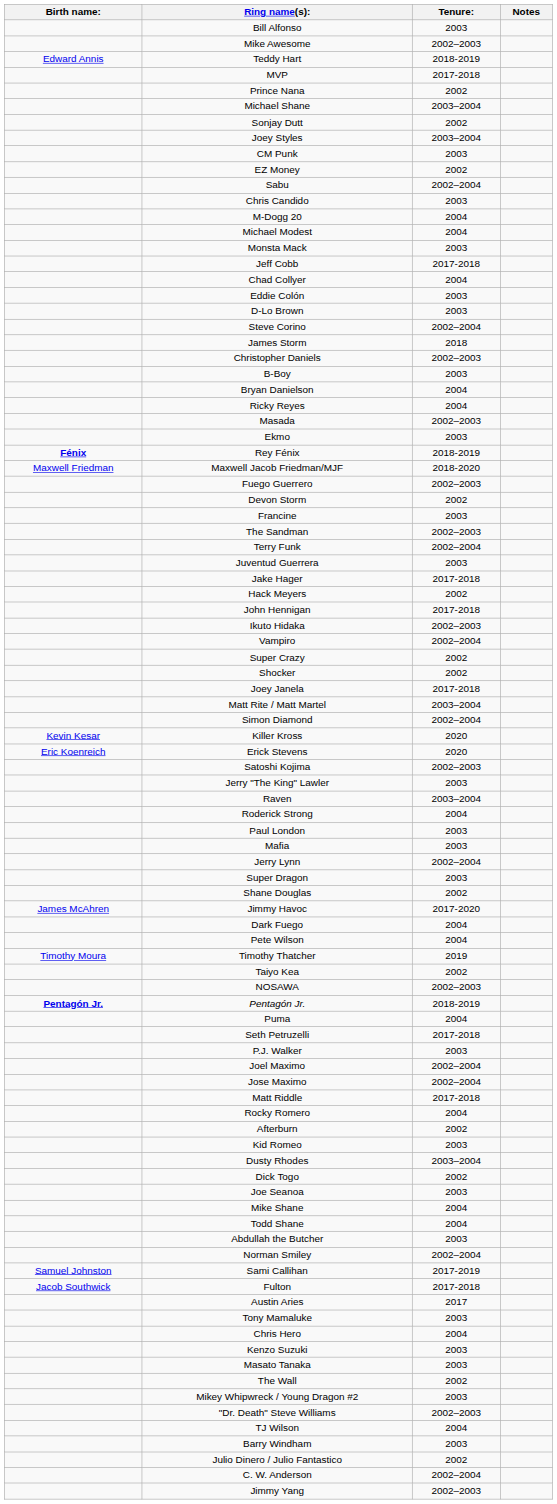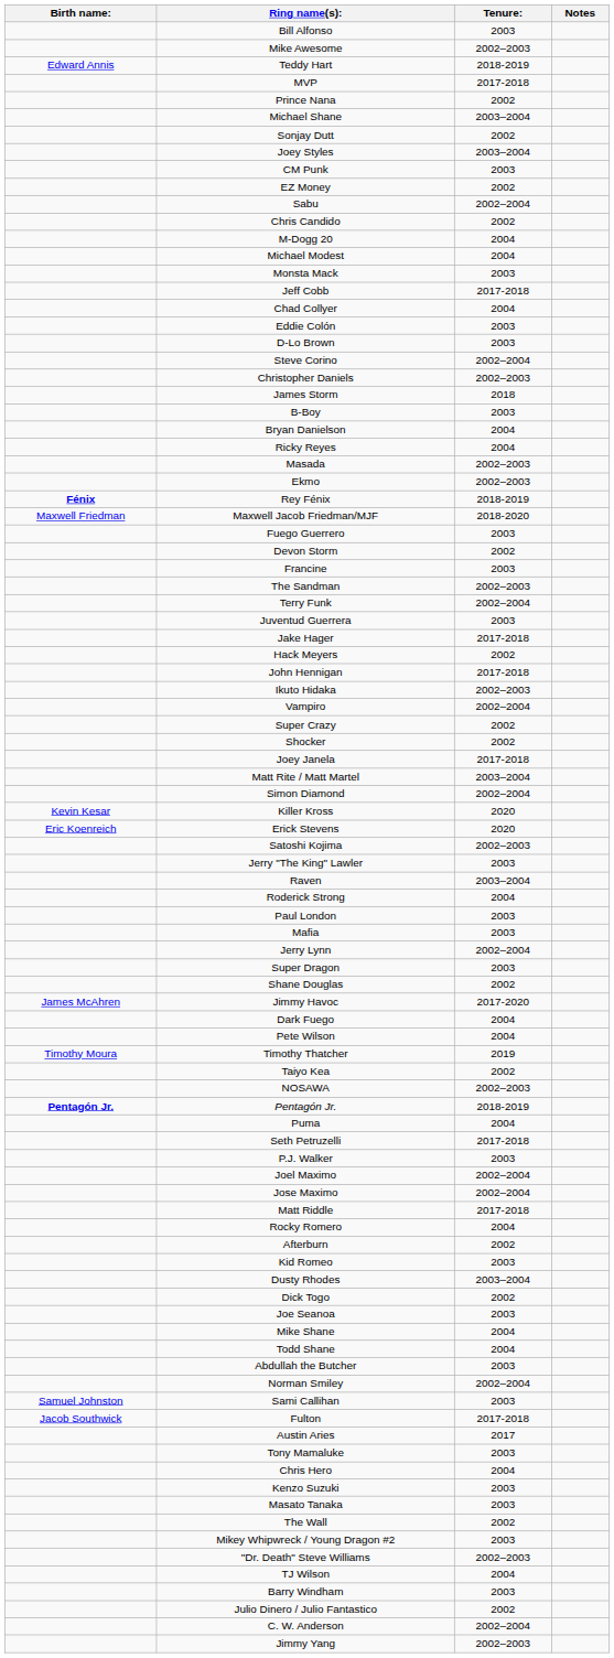 <table class="sortable wikitable" style="font-size:100%; text-align:center; width:70%;">
 <tr>
 <th>Birth name:</th>
 <th><a href='#'>Ring name</a>(s):</th>
 <th>Tenure:</th>
 <th>Notes</th>
 </tr>
 <tr>
 <td></td>
 <td>Bill Alfonso</td>
 <td sort>2003</td>
 <td></td>
 </tr>
 <tr>
 <td></td>
 <td>Mike Awesome</td>
 <td sort>2002–2003</td>
 <td></td>
 </tr>
 <tr>
 <td><a href='#'>Edward Annis</a></td>
 <td>Teddy Hart</td>
 <td>2018-2019</td>
 <td></td>
 </tr>
 <tr>
 <td></td>
 <td>MVP</td>
 <td sort>2017-2018</td>
 <td></td>
 </tr>
 <tr>
 <td></td>
 <td>Prince Nana</td>
 <td sort>2002</td>
 <td></td>
 </tr>
 <tr>
 <td></td>
 <td>Michael Shane</td>
 <td sort>2003–2004</td>
 <td></td>
 </tr>
 <tr>
 <td></td>
 <td>Sonjay Dutt</td>
 <td sort>2002</td>
 <td></td>
 </tr>
 <tr>
 <td></td>
 <td>Joey Styles</td>
 <td sort>2003–2004</td>
 <td></td>
 </tr>
 <tr>
 <td></td>
 <td>CM Punk</td>
 <td sort>2003</td>
 <td></td>
 </tr>
 <tr>
 <td></td>
 <td>EZ Money</td>
 <td sort>2002</td>
 <td></td>
 </tr>
 <tr>
 <td></td>
 <td>Sabu</td>
 <td sort>2002–2004</td>
 <td></td>
 </tr>
 <tr>
 <td></td>
 <td>Chris Candido</td>
-<td sort>2003</td>
+<td sort>2002</td>
 <td></td>
 </tr>
 <tr>
 <td></td>
 <td>M-Dogg 20</td>
 <td sort>2004</td>
 <td></td>
 </tr>
 <tr>
 <td></td>
 <td>Michael Modest</td>
 <td sort>2004</td>
 <td></td>
 </tr>
 <tr>
 <td></td>
 <td>Monsta Mack</td>
 <td sort>2003</td>
 <td></td>
 </tr>
 <tr>
 <td></td>
 <td>Jeff Cobb</td>
 <td sort>2017-2018</td>
 <td></td>
 </tr>
 <tr>
 <td></td>
 <td>Chad Collyer</td>
 <td sort>2004</td>
 <td></td>
 </tr>
 <tr>
 <td></td>
 <td>Eddie Colón</td>
 <td sort>2003</td>
 <td></td>
 </tr>
 <tr>
 <td></td>
 <td>D-Lo Brown</td>
 <td sort>2003</td>
 <td></td>
 </tr>
 <tr>
 <td></td>
 <td>Steve Corino</td>
 <td sort>2002–2004</td>
 <td></td>
 </tr>
 <tr>
 <td></td>
-<td>James Storm</td>
-<td>2018</td>
+<td>Christopher Daniels</td>
+<td sort>2002–2003</td>
 <td></td>
 </tr>
 <tr>
 <td></td>
-<td>Christopher Daniels</td>
-<td sort>2002–2003</td>
+<td>James Storm</td>
+<td>2018</td>
 <td></td>
 </tr>
 <tr>
 <td></td>
 <td>B-Boy</td>
 <td sort>2003</td>
 <td></td>
 </tr>
 <tr>
 <td></td>
 <td>Bryan Danielson</td>
 <td sort>2004</td>
 <td></td>
 </tr>
 <tr>
 <td></td>
 <td>Ricky Reyes</td>
 <td sort>2004</td>
 <td></td>
 </tr>
 <tr>
 <td></td>
 <td>Masada</td>
 <td sort>2002–2003</td>
 <td></td>
 </tr>
 <tr>
 <td></td>
 <td>Ekmo</td>
-<td sort>2003</td>
+<td sort>2002–2003</td>
 <td></td>
 </tr>
 <tr>
 <td><strong><a href='#'>Fénix</a></strong></td>
 <td>Rey Fénix</td>
 <td>2018-2019</td>
 <td></td>
 </tr>
 <tr>
 <td><a href='#'>Maxwell Friedman</a></td>
 <td>Maxwell Jacob Friedman/MJF</td>
 <td>2018-2020</td>
 <td></td>
 </tr>
 <tr>
 <td></td>
 <td>Fuego Guerrero</td>
-<td sort>2002–2003</td>
+<td sort>2003</td>
 <td></td>
 </tr>
 <tr>
 <td></td>
 <td>Devon Storm</td>
 <td sort>2002</td>
 <td></td>
 </tr>
 <tr>
 <td></td>
 <td>Francine</td>
 <td sort>2003</td>
 <td></td>
 </tr>
 <tr>
 <td></td>
 <td>The Sandman</td>
 <td sort>2002–2003</td>
 <td></td>
 </tr>
 <tr>
 <td></td>
 <td>Terry Funk</td>
 <td sort>2002–2004</td>
 <td></td>
 </tr>
 <tr>
 <td></td>
 <td>Juventud Guerrera</td>
 <td sort>2003</td>
 <td></td>
 </tr>
 <tr>
 <td></td>
 <td>Jake Hager</td>
 <td sort>2017-2018</td>
 <td></td>
 </tr>
 <tr>
 <td></td>
 <td>Hack Meyers</td>
 <td sort>2002</td>
 <td></td>
 </tr>
 <tr>
 <td></td>
 <td>John Hennigan</td>
 <td sort>2017-2018</td>
 <td></td>
 </tr>
 <tr>
 <td></td>
 <td>Ikuto Hidaka</td>
 <td sort>2002–2003</td>
 <td></td>
 </tr>
 <tr>
 <td></td>
 <td>Vampiro</td>
 <td sort>2002–2004</td>
 <td></td>
 </tr>
 <tr>
 <td></td>
 <td>Super Crazy</td>
 <td sort>2002</td>
 <td></td>
 </tr>
 <tr>
 <td></td>
 <td>Shocker</td>
 <td sort>2002</td>
 <td></td>
 </tr>
 <tr>
 <td></td>
 <td>Joey Janela</td>
 <td sort>2017-2018</td>
 <td></td>
 </tr>
 <tr>
 <td></td>
 <td>Matt Rite / Matt Martel</td>
 <td sort>2003–2004</td>
 <td></td>
 </tr>
 <tr>
 <td></td>
 <td>Simon Diamond</td>
 <td sort>2002–2004</td>
 <td></td>
 </tr>
 <tr>
 <td><a href='#'>Kevin Kesar</a></td>
 <td>Killer Kross</td>
 <td>2020</td>
 <td></td>
 </tr>
 <tr>
 <td><a href='#'>Eric Koenreich</a></td>
 <td>Erick Stevens</td>
 <td>2020</td>
 <td></td>
 </tr>
 <tr>
 <td></td>
 <td>Satoshi Kojima</td>
 <td sort>2002–2003</td>
 <td></td>
 </tr>
 <tr>
 <td></td>
 <td>Jerry "The King" Lawler</td>
 <td sort>2003</td>
 <td></td>
 </tr>
 <tr>
 <td></td>
 <td>Raven</td>
 <td sort>2003–2004</td>
 <td></td>
 </tr>
 <tr>
 <td></td>
 <td>Roderick Strong</td>
 <td sort>2004</td>
 <td></td>
 </tr>
 <tr>
 <td></td>
 <td>Paul London</td>
 <td sort>2003</td>
 <td></td>
 </tr>
 <tr>
 <td></td>
 <td>Mafia</td>
 <td sort>2003</td>
 <td></td>
 </tr>
 <tr>
 <td></td>
 <td>Jerry Lynn</td>
 <td sort>2002–2004</td>
 <td></td>
 </tr>
 <tr>
 <td></td>
 <td>Super Dragon</td>
 <td sort>2003</td>
 <td></td>
 </tr>
 <tr>
 <td></td>
 <td>Shane Douglas</td>
 <td sort>2002</td>
 <td></td>
 </tr>
 <tr>
 <td><a href='#'>James McAhren</a></td>
 <td>Jimmy Havoc</td>
 <td>2017-2020</td>
 <td></td>
 </tr>
 <tr>
 <td></td>
 <td>Dark Fuego</td>
 <td sort>2004</td>
 <td></td>
 </tr>
 <tr>
 <td></td>
 <td>Pete Wilson</td>
 <td sort>2004</td>
 <td></td>
 </tr>
 <tr>
 <td><a href='#'>Timothy Moura</a></td>
 <td>Timothy Thatcher</td>
 <td>2019</td>
 <td></td>
 </tr>
 <tr>
 <td></td>
 <td>Taiyo Kea</td>
 <td sort>2002</td>
 <td></td>
 </tr>
 <tr>
 <td></td>
 <td>NOSAWA</td>
 <td sort>2002–2003</td>
 <td></td>
 </tr>
 <tr>
 <td><strong><a href='#'>Pentagón Jr.</a></strong></td>
 <td><em>Pentagón Jr.</em></td>
 <td>2018-2019</td>
 <td></td>
 </tr>
 <tr>
 <td></td>
 <td>Puma</td>
 <td sort>2004</td>
 <td></td>
 </tr>
 <tr>
 <td></td>
 <td>Seth Petruzelli</td>
 <td sort>2017-2018</td>
 <td></td>
 </tr>
 <tr>
 <td></td>
 <td>P.J. Walker</td>
 <td sort>2003</td>
 <td></td>
 </tr>
 <tr>
 <td></td>
 <td>Joel Maximo</td>
 <td sort>2002–2004</td>
 <td></td>
 </tr>
 <tr>
 <td></td>
 <td>Jose Maximo</td>
 <td sort>2002–2004</td>
 <td></td>
 </tr>
 <tr>
 <td></td>
 <td>Matt Riddle</td>
 <td sort>2017-2018</td>
 <td></td>
 </tr>
 <tr>
 <td></td>
 <td>Rocky Romero</td>
 <td sort>2004</td>
 <td></td>
 </tr>
 <tr>
 <td></td>
 <td>Afterburn</td>
 <td sort>2002</td>
 <td></td>
 </tr>
 <tr>
 <td></td>
 <td>Kid Romeo</td>
 <td sort>2003</td>
 <td></td>
 </tr>
 <tr>
 <td></td>
 <td>Dusty Rhodes</td>
 <td sort>2003–2004</td>
 <td></td>
 </tr>
 <tr>
 <td></td>
 <td>Dick Togo</td>
 <td sort>2002</td>
 <td></td>
 </tr>
 <tr>
 <td></td>
 <td>Joe Seanoa</td>
 <td sort>2003</td>
 <td></td>
 </tr>
 <tr>
 <td></td>
 <td>Mike Shane</td>
 <td sort>2004</td>
 <td></td>
 </tr>
 <tr>
 <td></td>
 <td>Todd Shane</td>
 <td sort>2004</td>
 <td></td>
 </tr>
 <tr>
 <td></td>
 <td>Abdullah the Butcher</td>
 <td sort>2003</td>
 <td></td>
 </tr>
 <tr>
 <td></td>
 <td>Norman Smiley</td>
 <td sort>2002–2004</td>
 <td></td>
 </tr>
 <tr>
 <td><a href='#'>Samuel Johnston</a></td>
 <td>Sami Callihan</td>
-<td>2017-2019</td>
+<td sort>2003</td>
 <td></td>
 </tr>
 <tr>
 <td><a href='#'>Jacob Southwick</a></td>
 <td>Fulton</td>
 <td sort>2017-2018</td>
 <td></td>
 </tr>
 <tr>
 <td></td>
 <td>Austin Aries</td>
 <td sort>2017</td>
 <td></td>
 </tr>
 <tr>
 <td></td>
 <td>Tony Mamaluke</td>
 <td sort>2003</td>
 <td></td>
 </tr>
 <tr>
 <td></td>
 <td>Chris Hero</td>
 <td sort>2004</td>
 <td></td>
 </tr>
 <tr>
 <td></td>
 <td>Kenzo Suzuki</td>
 <td sort>2003</td>
 <td></td>
 </tr>
 <tr>
 <td></td>
 <td>Masato Tanaka</td>
 <td sort>2003</td>
 <td></td>
 </tr>
 <tr>
 <td></td>
 <td>The Wall</td>
 <td sort>2002</td>
 <td></td>
 </tr>
 <tr>
 <td></td>
 <td>Mikey Whipwreck / Young Dragon #2</td>
 <td sort>2003</td>
 <td></td>
 </tr>
 <tr>
 <td></td>
 <td>"Dr. Death" Steve Williams</td>
 <td sort>2002–2003</td>
 <td></td>
 </tr>
 <tr>
 <td></td>
 <td>TJ Wilson</td>
 <td sort>2004</td>
 <td></td>
 </tr>
 <tr>
 <td></td>
 <td>Barry Windham</td>
 <td sort>2003</td>
 <td></td>
 </tr>
 <tr>
 <td></td>
 <td>Julio Dinero / Julio Fantastico</td>
 <td sort>2002</td>
 <td></td>
 </tr>
 <tr>
 <td></td>
 <td>C. W. Anderson</td>
 <td sort>2002–2004</td>
 <td></td>
 </tr>
 <tr>
 <td></td>
 <td>Jimmy Yang</td>
 <td sort>2002–2003</td>
 <td></td>
 </tr>
 </table>
